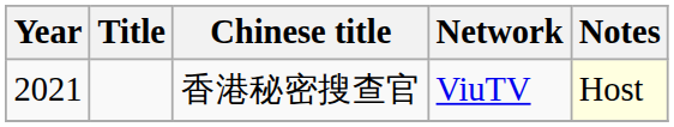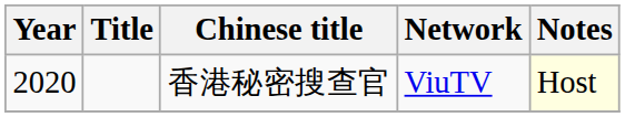 <table class="wikitable plainrowheaders">
 <tr>
 <th>Year</th>
 <th>Title</th>
 <th>Chinese title</th>
 <th>Network</th>
 <th>Notes</th>
 </tr>
 <tr>
-<td>2021</td>
+<td>2020</td>
 <td><em></em></td>
 <td>香港秘密搜查官</td>
 <td><a href='#'>ViuTV</a></td>
 <td style="background: lightyellow;">Host</td>
 </tr>
 <tr>
 </tr>
 </table>
